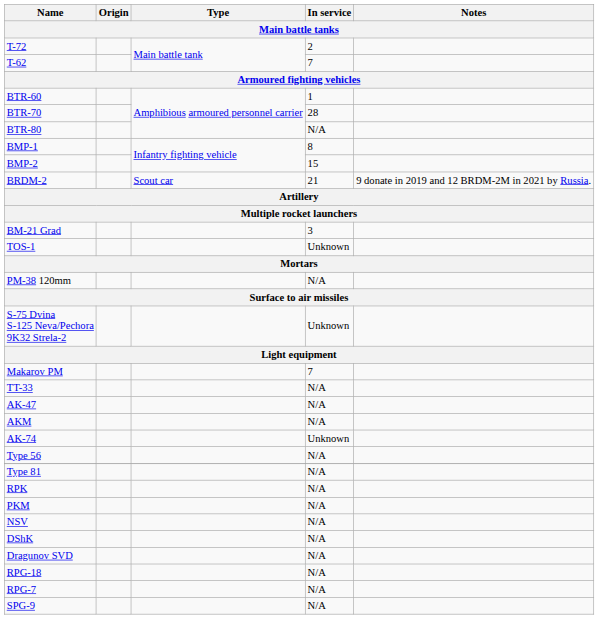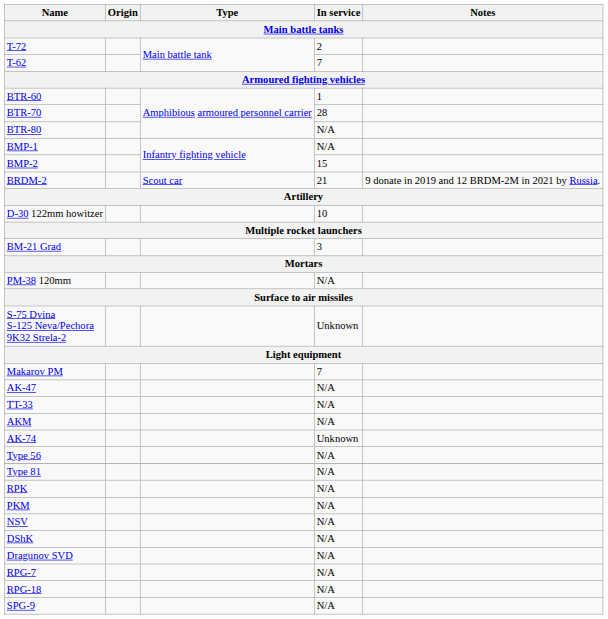 <table class="wikitable">
 <tr>
 <th style="text-align:center;">Name</th>
 <th style="text-align: center;">Origin</th>
 <th style="text-align:l center;">Type</th>
 <th style="text-align:l center;">In service</th>
 <th style="text-align: center;">Notes</th>
 </tr>
 <tr>
 <th colspan="5"><a href='#'>Main battle tanks</a></th>
 </tr>
 <tr>
 <td><a href='#'>T-72</a></td>
 <td></td>
 <td rowspan="2"><a href='#'>Main battle tank</a></td>
 <td>2</td>
 <td></td>
 </tr>
 <tr>
 <td><a href='#'>T-62</a></td>
 <td></td>
 <td>7</td>
 <td></td>
 </tr>
 <tr>
 <th colspan="5"><a href='#'>Armoured fighting vehicles</a></th>
 </tr>
 <tr>
 <td><a href='#'>BTR-60</a></td>
 <td></td>
 <td rowspan="3"><a href='#'>Amphibious</a> <a href='#'>armoured personnel carrier</a></td>
 <td>1</td>
 <td></td>
 </tr>
 <tr>
 <td><a href='#'>BTR-70</a></td>
 <td></td>
 <td>28</td>
 <td></td>
 </tr>
 <tr>
 <td><a href='#'>BTR-80</a></td>
 <td></td>
 <td>N/A</td>
 <td></td>
 </tr>
 <tr>
 <td><a href='#'>BMP-1</a></td>
 <td></td>
 <td rowspan="2"><a href='#'>Infantry fighting vehicle</a></td>
-<td>8</td>
+<td>N/A</td>
 <td></td>
 </tr>
 <tr>
 <td><a href='#'>BMP-2</a></td>
 <td></td>
 <td>15</td>
 <td></td>
 </tr>
 <tr>
 <td><a href='#'>BRDM-2</a></td>
 <td></td>
 <td><a href='#'>Scout car</a></td>
 <td>21</td>
 <td>9 donate in 2019 and 12 BRDM-2M in 2021 by <a href='#'>Russia</a>.</td>
 </tr>
 <tr>
 <th colspan="5">Artillery</th>
 </tr>
 <tr>
+<td><a href='#'>D-30</a> 122mm howitzer</td>
+<td></td>
+<td></td>
+<td>10</td>
+<td></td>
+</tr>
+<tr>
 <th colspan="5">Multiple rocket launchers</th>
 </tr>
 <tr>
 <td><a href='#'>BM-21 Grad</a></td>
 <td></td>
 <td></td>
 <td>3</td>
-<td></td>
-</tr>
-<tr>
-<td><a href='#'>TOS-1</a></td>
-<td></td>
-<td></td>
-<td>Unknown</td>
 <td></td>
 </tr>
 <tr>
 <th colspan="5">Mortars</th>
 </tr>
 <tr>
 <td><a href='#'>PM-38</a> 120mm</td>
 <td></td>
 <td></td>
 <td>N/A</td>
 <td></td>
 </tr>
 <tr>
 <th colspan="5">Surface to air missiles</th>
 </tr>
 <tr>
 <td><a href='#'>S-75 Dvina</a><br><a href='#'>S-125 Neva/Pechora</a><br><a href='#'>9K32 Strela-2</a></td>
 <td></td>
 <td></td>
 <td>Unknown</td>
 <td></td>
 </tr>
 <tr>
 <th colspan="5">Light equipment</th>
 </tr>
 <tr>
 <td><a href='#'>Makarov PM</a></td>
 <td></td>
 <td></td>
 <td>7</td>
 <td></td>
 </tr>
 <tr>
-<td><a href='#'>TT-33</a></td>
+<td><a href='#'>AK-47</a></td>
 <td></td>
 <td></td>
 <td>N/A</td>
 <td></td>
 </tr>
 <tr>
-<td><a href='#'>AK-47</a></td>
+<td><a href='#'>TT-33</a></td>
 <td></td>
 <td></td>
 <td>N/A</td>
 <td></td>
 </tr>
 <tr>
 <td><a href='#'>AKM</a></td>
 <td></td>
 <td></td>
 <td>N/A</td>
 <td></td>
 </tr>
 <tr>
 <td><a href='#'>AK-74</a></td>
 <td></td>
 <td></td>
 <td>Unknown</td>
 <td></td>
 </tr>
 <tr>
 <td><a href='#'>Type 56</a></td>
 <td></td>
 <td></td>
 <td>N/A</td>
 <td></td>
 </tr>
 <tr>
 </tr>
 <tr>
 <td><a href='#'>Type 81</a></td>
 <td></td>
 <td></td>
 <td>N/A</td>
 <td></td>
 </tr>
 <tr>
 <td><a href='#'>RPK</a></td>
 <td></td>
 <td></td>
 <td>N/A</td>
 <td></td>
 </tr>
 <tr>
 <td><a href='#'>PKM</a></td>
 <td></td>
 <td></td>
 <td>N/A</td>
 <td></td>
 </tr>
 <tr>
 <td><a href='#'>NSV</a></td>
 <td></td>
 <td></td>
 <td>N/A</td>
 <td></td>
 </tr>
 <tr>
 <td><a href='#'>DShK</a></td>
 <td></td>
 <td></td>
 <td>N/A</td>
 <td></td>
 </tr>
 <tr>
 <td><a href='#'>Dragunov SVD</a></td>
 <td></td>
 <td></td>
 <td>N/A</td>
 <td></td>
 </tr>
 <tr>
-<td><a href='#'>RPG-18</a></td>
+<td><a href='#'>RPG-7</a></td>
 <td></td>
 <td></td>
 <td>N/A</td>
 <td></td>
 </tr>
 <tr>
-<td><a href='#'>RPG-7</a></td>
+<td><a href='#'>RPG-18</a></td>
 <td></td>
 <td></td>
 <td>N/A</td>
 <td></td>
 </tr>
 <tr>
 <td><a href='#'>SPG-9</a></td>
 <td></td>
 <td></td>
 <td>N/A</td>
 <td></td>
 </tr>
 </table>
